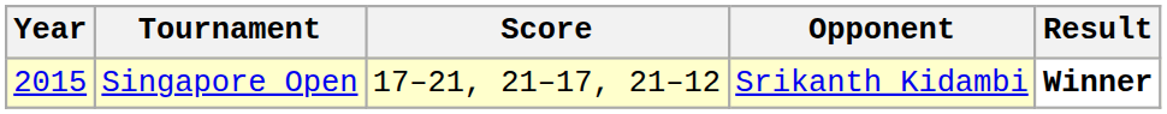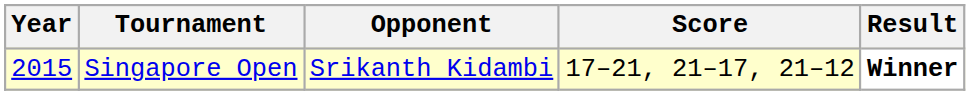 <table class="sortable wikitable" style="font-size: 90%;">
 <tr>
 <th>Year</th>
 <th>Tournament</th>
+<th>Opponent</th>
 <th>Score</th>
-<th>Opponent</th>
 <th>Result</th>
 </tr>
 <tr style="background:#FFFFCC">
 <td align="center"><a href='#'>2015</a></td>
 <td align="left"><a href='#'>Singapore Open</a></td>
+<td align="left"> <a href='#'>Srikanth Kidambi</a></td>
 <td align="left">17–21, 21–17, 21–12</td>
-<td align="left"> <a href='#'>Srikanth Kidambi</a></td>
 <td style="text-align:left; background:white"> <strong>Winner</strong></td>
 </tr>
 </table>
